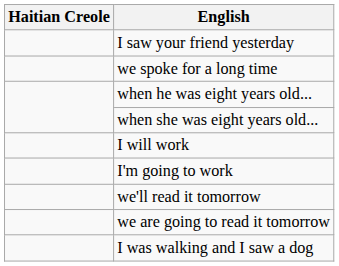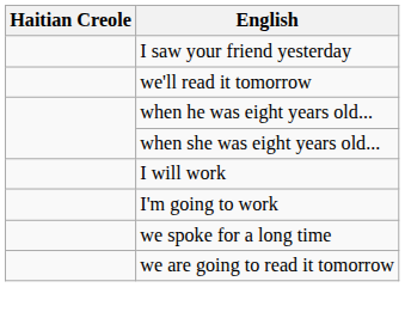 <table class="wikitable">
 <tr>
 <th scope="col">Haitian Creole</th>
 <th scope="col">English</th>
 </tr>
 <tr>
 <td></td>
 <td>I saw your friend yesterday</td>
 </tr>
 <tr>
 <td></td>
-<td>we spoke for a long time</td>
+<td>we'll read it tomorrow</td>
 </tr>
 <tr>
 <td rowspan="2"></td>
 <td>when he was eight years old...</td>
 </tr>
 <tr>
 <td>when she was eight years old...</td>
 </tr>
 <tr>
 <td></td>
 <td>I will work</td>
 </tr>
 <tr>
 <td></td>
 <td>I'm going to work</td>
 </tr>
 <tr>
 <td></td>
-<td>we'll read it tomorrow</td>
+<td>we spoke for a long time</td>
 </tr>
 <tr>
 <td></td>
 <td>we are going to read it tomorrow</td>
 </tr>
-<tr>
-<td></td>
-<td>I was walking and I saw a dog</td>
-</tr>
 </table>
